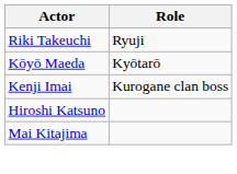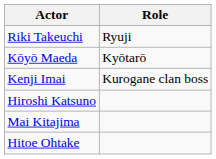 <table class="wikitable">
 <tr>
 <th>Actor</th>
 <th>Role</th>
 </tr>
 <tr>
 <td><a href='#'>Riki Takeuchi</a></td>
 <td>Ryuji</td>
 </tr>
 <tr>
 <td><a href='#'>Kōyō Maeda</a></td>
 <td>Kyōtarō</td>
 </tr>
 <tr>
 <td><a href='#'>Kenji Imai</a></td>
 <td>Kurogane clan boss</td>
 </tr>
 <tr>
 <td><a href='#'>Hiroshi Katsuno</a></td>
 <td></td>
 </tr>
 <tr>
 <td><a href='#'>Mai Kitajima</a></td>
 <td></td>
 </tr>
+<tr>
+<td><a href='#'>Hitoe Ohtake</a></td>
+<td></td>
+</tr>
 </table>
